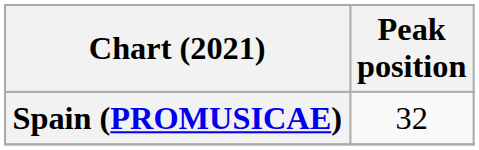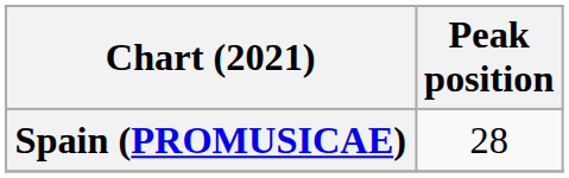 <table class="wikitable sortable plainrowheaders" style="text-align:center">
 <tr>
 <th scope="col">Chart (2021)</th>
 <th scope="col">Peak<br>position</th>
 </tr>
 <tr>
 <th scope="row">Spain (<a href='#'>PROMUSICAE</a>)</th>
-<td>32</td>
+<td>28</td>
 </tr>
 <tr>
 </tr>
 </table>
